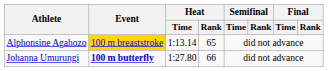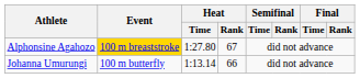 <table class=wikitable style="font-size:90%">
 <tr>
 <th rowspan="2">Athlete</th>
 <th rowspan="2">Event</th>
 <th colspan="2">Heat</th>
 <th colspan="2">Semifinal</th>
 <th colspan="2">Final</th>
 </tr>
 <tr style="font-size:95%">
 <th>Time</th>
 <th>Rank</th>
 <th>Time</th>
 <th>Rank</th>
 <th>Time</th>
 <th>Rank</th>
 </tr>
 <tr align=center>
 <td align=left><a href='#'>Alphonsine Agahozo</a></td>
 <td align=left style="background: gold;"><a href='#'>100 m breaststroke</a></td>
-<td>1:13.14</td>
-<td>65</td>
+<td>1:27.80</td>
+<td>67</td>
 <td colspan=4>did not advance</td>
 </tr>
 <tr align=center>
 <td align=left><a href='#'>Johanna Umurungi</a></td>
-<td align=left><strong><a href='#'>100 m butterfly</a></strong></td>
-<td>1:27.80</td>
+<td align=left><a href='#'>100 m butterfly</a></td>
+<td>1:13.14</td>
 <td>66</td>
 <td colspan=4>did not advance</td>
 </tr>
 </table>
